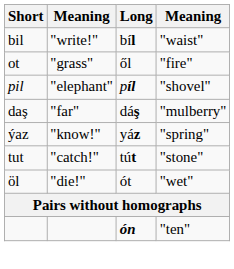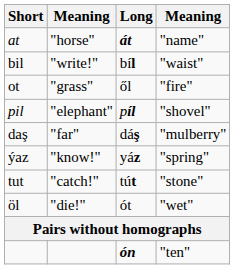 <table class=wikitable>
 <tr>
 <th>Short</th>
 <th>Meaning</th>
 <th>Long</th>
 <th>Meaning</th>
+</tr>
+<tr>
+<td><em>at</em></td>
+<td>"horse"</td>
+<td><strong><em>á<strong>t<em></td>
+<td>"name"</td>
 </tr>
 <tr>
 <td></em>bil<em></td>
 <td>"write!"</td>
 <td></em>b</strong>í<strong>l<em></td>
 <td>"waist"</td>
 </tr>
 <tr>
 <td></em>ot<em></td>
 <td>"grass"</td>
 <td></em></strong>ő</strong>l</em></td>
 <td>"fire"</td>
 </tr>
 <tr>
 <td><em>pil</em></td>
 <td>"elephant"</td>
 <td><em>p<strong>íl<strong><em></td>
 <td>"shovel"</td>
 </tr>
 <tr>
 <td></em>daş<em></td>
 <td>"far"</td>
 <td></em>d</strong>á<strong>ş<em></td>
 <td>"mulberry"</td>
 </tr>
 <tr>
 <td></em>ýaz<em></td>
 <td>"know!"</td>
 <td></em>y</strong>á<strong>z<em></td>
 <td>"spring"</td>
 </tr>
 <tr>
 <td></em>tut<em></td>
 <td>"catch!"</td>
 <td></em>t</strong>ú<strong>t<em></td>
 <td>"stone"</td>
 </tr>
 <tr>
 <td></em>öl<em></td>
 <td>"die!"</td>
 <td></em></strong>ó</strong>t</em></td>
 <td>"wet"</td>
 </tr>
 <tr>
 <th colspan=4>Pairs without homographs</th>
 </tr>
 <tr>
 <td></td>
 <td></td>
 <td><strong><em>ó<strong>n<em></td>
 <td>"ten"</td>
 </tr>
 </table>
